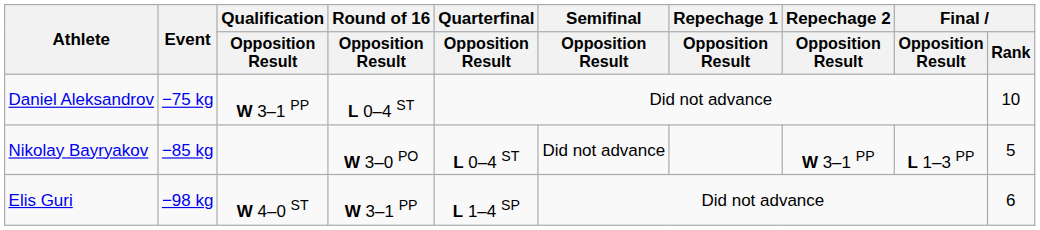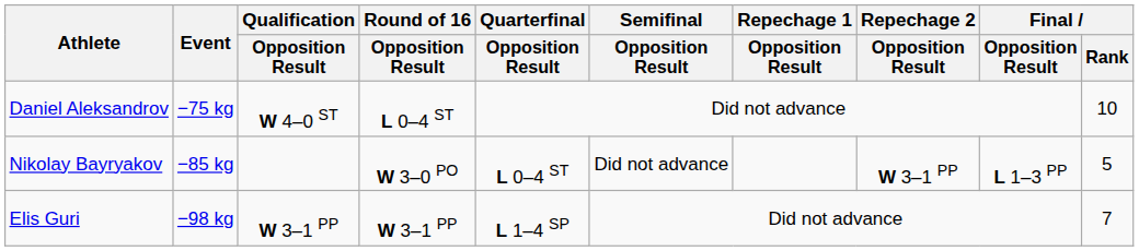 <table class="wikitable" style="font-size:90%">
 <tr>
 <th rowspan=2>Athlete</th>
 <th rowspan=2>Event</th>
 <th>Qualification</th>
 <th>Round of 16</th>
 <th>Quarterfinal</th>
 <th>Semifinal</th>
 <th>Repechage 1</th>
 <th>Repechage 2</th>
 <th colspan=2>Final / </th>
 </tr>
 <tr style="font-size: 95%">
 <th>Opposition<br>Result</th>
 <th>Opposition<br>Result</th>
 <th>Opposition<br>Result</th>
 <th>Opposition<br>Result</th>
 <th>Opposition<br>Result</th>
 <th>Opposition<br>Result</th>
 <th>Opposition<br>Result</th>
 <th>Rank</th>
 </tr>
 <tr align=center>
 <td align=left><a href='#'>Daniel Aleksandrov</a></td>
 <td align=left><a href='#'>−75 kg</a></td>
-<td><br><strong>W</strong> 3–1 <sup>PP</sup></td>
+<td><br><strong>W</strong> 4–0 <sup>ST</sup></td>
 <td><br><strong>L</strong> 0–4 <sup>ST</sup></td>
 <td colspan=5>Did not advance</td>
 <td>10</td>
 </tr>
 <tr align=center>
 <td align=left><a href='#'>Nikolay Bayryakov</a></td>
 <td align=left><a href='#'>−85 kg</a></td>
 <td></td>
 <td><br><strong>W</strong> 3–0 <sup>PO</sup></td>
 <td><br><strong>L</strong> 0–4 <sup>ST</sup></td>
 <td>Did not advance</td>
 <td></td>
 <td><br><strong>W</strong> 3–1 <sup>PP</sup></td>
 <td><br><strong>L</strong> 1–3 <sup>PP</sup></td>
 <td>5</td>
 </tr>
 <tr align=center>
 <td align=left><a href='#'>Elis Guri</a></td>
 <td align=left><a href='#'>−98 kg</a></td>
-<td><br><strong>W</strong> 4–0 <sup>ST</sup></td>
+<td><br><strong>W</strong> 3–1 <sup>PP</sup></td>
 <td><br><strong>W</strong> 3–1 <sup>PP</sup></td>
 <td><br><strong>L</strong> 1–4 <sup>SP</sup></td>
 <td colspan=4>Did not advance</td>
-<td>6</td>
+<td>7</td>
 </tr>
 </table>
